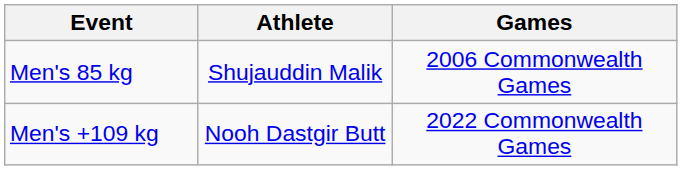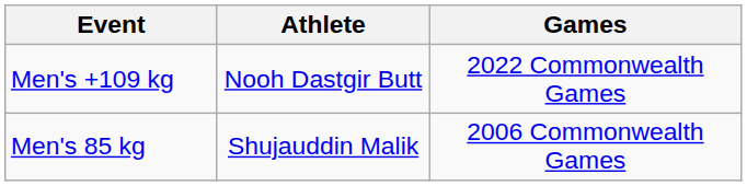 <table class="wikitable sortable" style="margin-top:0em; text-align:center; font-size:100%;">
 <tr>
 <th style="width:8em;">Event</th>
 <th style="width:8em;">Athlete</th>
 <th style="width:12em;">Games</th>
 </tr>
 <tr>
+<td align=left><a href='#'>Men's +109 kg</a></td>
+<td><a href='#'>Nooh Dastgir Butt</a></td>
+<td><a href='#'>2022 Commonwealth Games</a></td>
+</tr>
+<tr>
 <td align=left><a href='#'>Men's 85 kg</a></td>
 <td><a href='#'>Shujauddin Malik</a></td>
 <td><a href='#'>2006 Commonwealth Games</a></td>
 </tr>
-<tr>
-<td align=left><a href='#'>Men's +109 kg</a></td>
-<td><a href='#'>Nooh Dastgir Butt</a></td>
-<td><a href='#'>2022 Commonwealth Games</a></td>
-</tr>
 </table>
